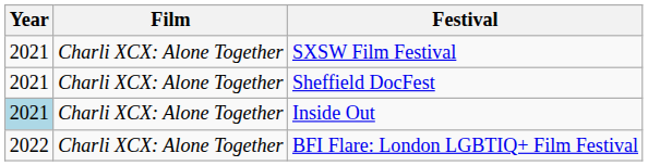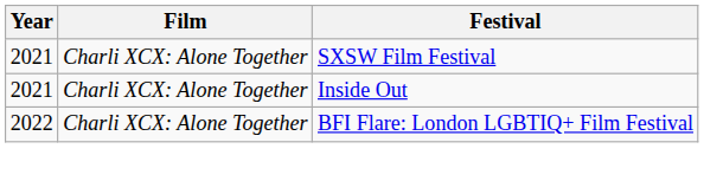 <table class="wikitable">
 <tr>
 <th>Year</th>
 <th>Film</th>
 <th>Festival</th>
 </tr>
 <tr>
 <td>2021</td>
 <td><em>Charli XCX: Alone Together</em></td>
 <td><a href='#'>SXSW Film Festival</a></td>
 </tr>
 <tr>
 <td>2021</td>
 <td><em>Charli XCX: Alone Together</em></td>
-<td><a href='#'>Sheffield DocFest</a></td>
-</tr>
-<tr>
-<td style="background: lightblue;">2021</td>
-<td><em>Charli XCX: Alone Together</em></td>
 <td><a href='#'>Inside Out</a></td>
 </tr>
 <tr>
 <td>2022</td>
 <td><em>Charli XCX: Alone Together</em></td>
 <td><a href='#'>BFI Flare: London LGBTIQ+ Film Festival</a></td>
 </tr>
 </table>
